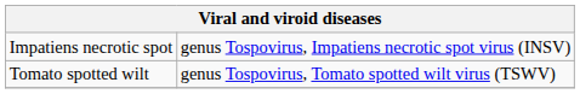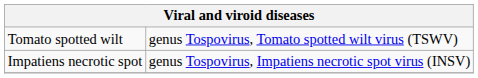 <table class="wikitable" style="clear">
 <tr>
 <th colspan=2><strong>Viral and viroid diseases</strong><br></th>
+</tr>
+<tr>
+<td>Tomato spotted wilt</td>
+<td>genus <a href='#'>Tospovirus</a>, <a href='#'>Tomato spotted wilt virus</a> (TSWV)</td>
 </tr>
 <tr>
 <td>Impatiens necrotic spot</td>
 <td>genus <a href='#'>Tospovirus</a>, <a href='#'>Impatiens necrotic spot virus</a> (INSV)</td>
 </tr>
 <tr>
-<td>Tomato spotted wilt</td>
-<td>genus <a href='#'>Tospovirus</a>, <a href='#'>Tomato spotted wilt virus</a> (TSWV)</td>
-</tr>
-<tr>
 </tr>
 </table>
